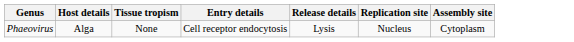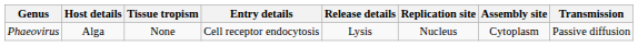 <table class="wikitable sortable" style="text-align:center">
 <tr>
 <th>Genus</th>
 <th>Host details</th>
 <th>Tissue tropism</th>
 <th>Entry details</th>
 <th>Release details</th>
 <th>Replication site</th>
 <th>Assembly site</th>
+<th>Transmission</th>
 </tr>
 <tr>
 <td><em>Phaeovirus</em></td>
 <td>Alga</td>
 <td>None</td>
 <td>Cell receptor endocytosis</td>
 <td>Lysis</td>
 <td>Nucleus</td>
 <td>Cytoplasm</td>
+<td>Passive diffusion</td>
 </tr>
 </table>
